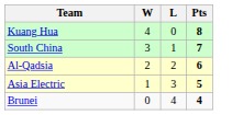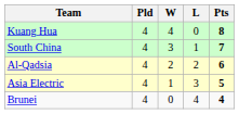 <table class=wikitable style="text-align:center">
 <tr>
 <th width=180>Team</th>
+<th width=30>Pld</th>
 <th width=30>W</th>
 <th width=30>L</th>
 <th width=30>Pts</th>
 </tr>
 <tr bgcolor="#ccffcc">
 <td align="left"> <a href='#'>Kuang Hua</a></td>
 <td>4</td>
+<td>4</td>
 <td>0</td>
 <td><strong>8</strong></td>
 </tr>
 <tr bgcolor="#ccffcc">
 <td align="left"> <a href='#'>South China</a></td>
+<td>4</td>
 <td>3</td>
 <td>1</td>
 <td><strong>7</strong></td>
 </tr>
 <tr bgcolor="#ffffcc">
 <td align="left"> <a href='#'>Al-Qadsia</a></td>
+<td>4</td>
 <td>2</td>
 <td>2</td>
 <td><strong>6</strong></td>
 </tr>
 <tr bgcolor="#ffffcc">
 <td align="left"> <a href='#'>Asia Electric</a></td>
+<td>4</td>
 <td>1</td>
 <td>3</td>
 <td><strong>5</strong></td>
 </tr>
 <tr>
 <td align="left"> <a href='#'>Brunei</a></td>
+<td>4</td>
 <td>0</td>
 <td>4</td>
 <td><strong>4</strong></td>
 </tr>
 </table>
